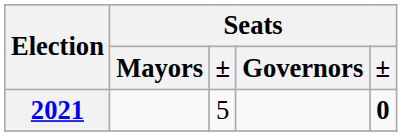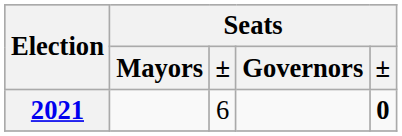 <table class="sortable wikitable" style="text-align:center">
 <tr>
 <th rowspan="2">Election</th>
 <th colspan="4">Seats</th>
 </tr>
 <tr>
 <th>Mayors</th>
 <th>±</th>
 <th>Governors</th>
 <th>±</th>
 </tr>
 <tr>
 <th><a href='#'>2021</a></th>
 <td></td>
-<td> 5</td>
+<td> 6</td>
 <td></td>
 <td><strong> 0</strong></td>
 </tr>
 </table>
